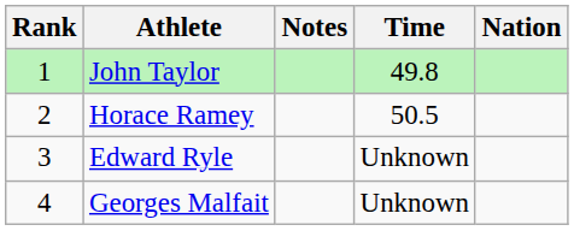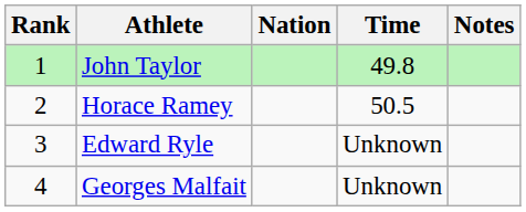 <table class="wikitable sortable" style="text-align:center">
 <tr>
 <th>Rank</th>
 <th>Athlete</th>
+<th>Nation</th>
+<th>Time</th>
 <th>Notes</th>
-<th>Time</th>
-<th>Nation</th>
 </tr>
 <tr bgcolor=bbf3bb>
 <td>1</td>
 <td align=left data-sort-value="Taylor, John"><a href='#'>John Taylor</a></td>
+<td align=left></td>
+<td>49.8</td>
 <td></td>
-<td>49.8</td>
-<td align=left></td>
 </tr>
 <tr>
 <td>2</td>
 <td align=left data-sort-value="Ramey, Horace"><a href='#'>Horace Ramey</a></td>
+<td align=left></td>
+<td>50.5</td>
 <td></td>
-<td>50.5</td>
-<td align=left></td>
 </tr>
 <tr>
 <td>3</td>
 <td align=left data-sort-value="Ryle, Edward"><a href='#'>Edward Ryle</a></td>
+<td align=left></td>
+<td>Unknown</td>
 <td></td>
-<td>Unknown</td>
-<td align=left></td>
 </tr>
 <tr>
 <td>4</td>
 <td align=left data-sort-value="Malfait, Georges"><a href='#'>Georges Malfait</a></td>
+<td align=left></td>
+<td>Unknown</td>
 <td></td>
-<td>Unknown</td>
-<td align=left></td>
 </tr>
 </table>
